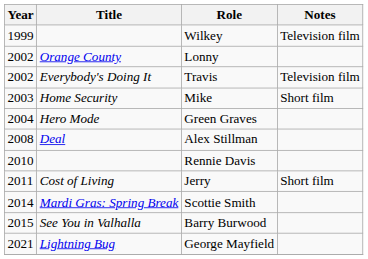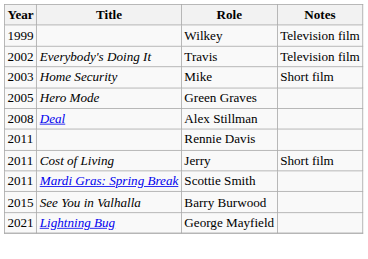 <table class="wikitable sortable">
 <tr>
 <th>Year</th>
 <th>Title</th>
 <th>Role</th>
 <th class="unsortable">Notes</th>
 </tr>
 <tr>
 <td>1999</td>
 <td><em></em></td>
 <td>Wilkey</td>
 <td>Television film</td>
 </tr>
 <tr>
 <td>2002</td>
-<td><em><a href='#'>Orange County</a></em></td>
-<td>Lonny</td>
-<td></td>
-</tr>
-<tr>
-<td>2002</td>
 <td><em>Everybody's Doing It</em></td>
 <td>Travis</td>
 <td>Television film</td>
 </tr>
 <tr>
 <td>2003</td>
 <td><em>Home Security</em></td>
 <td>Mike</td>
 <td>Short film</td>
 </tr>
 <tr>
-<td>2004</td>
+<td>2005</td>
 <td><em>Hero Mode</em></td>
 <td>Green Graves</td>
 <td></td>
 </tr>
 <tr>
 <td>2008</td>
 <td><em><a href='#'>Deal</a></em></td>
 <td>Alex Stillman</td>
 <td></td>
 </tr>
 <tr>
-<td>2010</td>
+<td>2011</td>
 <td><em></em></td>
 <td>Rennie Davis</td>
 <td></td>
 </tr>
 <tr>
 <td>2011</td>
 <td><em>Cost of Living</em></td>
 <td>Jerry</td>
 <td>Short film</td>
 </tr>
 <tr>
-<td>2014</td>
+<td>2011</td>
 <td><em><a href='#'>Mardi Gras: Spring Break</a></em></td>
 <td>Scottie Smith</td>
 <td></td>
 </tr>
 <tr>
 <td>2015</td>
 <td><em>See You in Valhalla</em></td>
 <td>Barry Burwood</td>
 <td></td>
 </tr>
 <tr>
 <td>2021</td>
 <td><em><a href='#'>Lightning Bug</a></em></td>
 <td>George Mayfield</td>
 <td></td>
 </tr>
 <tr>
 </tr>
 </table>
